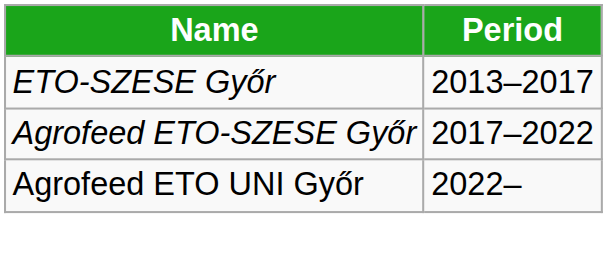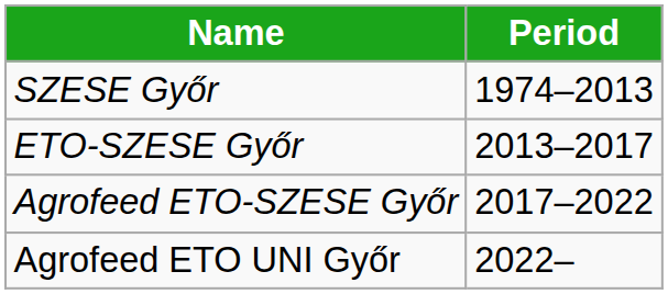 <table class="wikitable" style="text-align: left">
 <tr>
 <th style="color:#FFFFFF; background:#1AA51A">Name</th>
 <th style="color:#FFFFFF; background:#1AA51A">Period</th>
+</tr>
+<tr>
+<td align=left><em>SZESE Győr</em></td>
+<td>1974–2013</td>
 </tr>
 <tr>
 <td align=left><em>ETO-SZESE Győr</em></td>
 <td>2013–2017</td>
 </tr>
 <tr>
 <td align=left><em>Agrofeed ETO-SZESE Győr</em></td>
 <td>2017–2022</td>
 </tr>
 <tr>
 <td>Agrofeed ETO UNI Győr</td>
 <td>2022–</td>
 </tr>
 </table>
